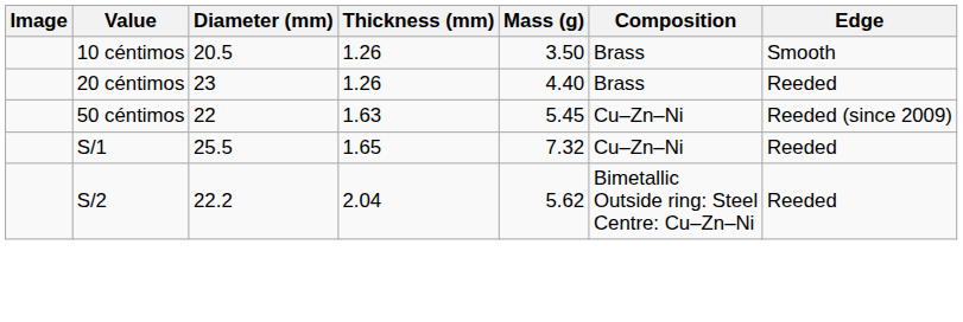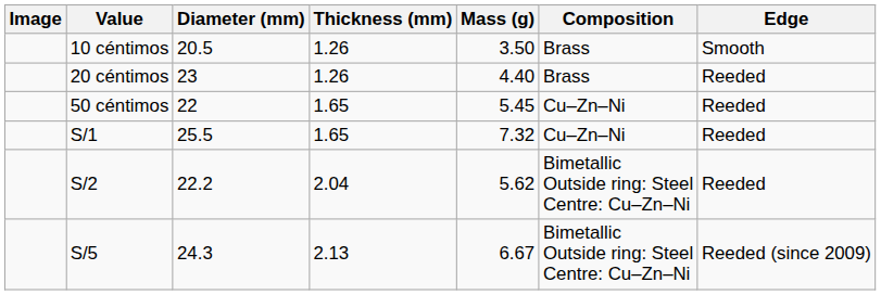 <table class="wikitable">
 <tr>
 <th>Image</th>
 <th>Value</th>
 <th>Diameter (mm)</th>
 <th>Thickness (mm)</th>
 <th>Mass (g)</th>
 <th>Composition</th>
 <th>Edge</th>
 </tr>
 <tr>
 <td align="center"></td>
 <td>10 céntimos</td>
 <td>20.5</td>
 <td>1.26</td>
 <td style="text-align:right;">3.50</td>
 <td>Brass</td>
 <td>Smooth</td>
 </tr>
 <tr>
 <td align="center"></td>
 <td>20 céntimos</td>
 <td>23</td>
 <td>1.26</td>
 <td style="text-align:right;">4.40</td>
 <td>Brass</td>
 <td>Reeded</td>
 </tr>
 <tr>
 <td align="center"></td>
 <td>50 céntimos</td>
 <td>22</td>
-<td>1.63</td>
+<td>1.65</td>
 <td style="text-align:right;">5.45</td>
 <td>Cu–Zn–Ni</td>
-<td>Reeded (since 2009)</td>
+<td>Reeded</td>
 </tr>
 <tr>
 <td align="center"></td>
 <td>S/1</td>
 <td>25.5</td>
 <td>1.65</td>
 <td style="text-align:right;">7.32</td>
 <td>Cu–Zn–Ni</td>
 <td>Reeded</td>
 </tr>
 <tr>
 <td align="center"></td>
 <td>S/2</td>
 <td>22.2</td>
 <td>2.04</td>
 <td style="text-align:right;">5.62</td>
 <td>Bimetallic<br> Outside ring: Steel<br> Centre: Cu–Zn–Ni</td>
 <td>Reeded</td>
 </tr>
+<tr>
+<td align="center"></td>
+<td>S/5</td>
+<td>24.3</td>
+<td>2.13</td>
+<td style="text-align:right;">6.67</td>
+<td>Bimetallic<br> Outside ring: Steel<br> Centre: Cu–Zn–Ni</td>
+<td>Reeded (since 2009)</td>
+</tr>
 </table>
